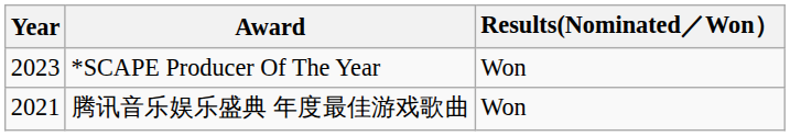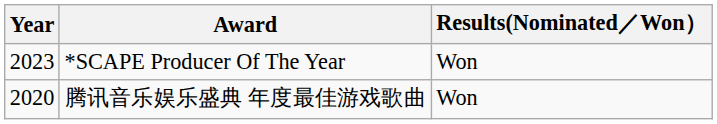 <table class="wikitable">
 <tr>
 <th>Year</th>
 <th>Award</th>
 <th>Results(Nominated／Won）</th>
 </tr>
 <tr>
 <td>2023</td>
 <td>*SCAPE Producer Of The Year </td>
 <td>Won</td>
 </tr>
 <tr>
-<td>2021</td>
+<td>2020</td>
 <td>腾讯音乐娱乐盛典 年度最佳游戏歌曲 </td>
 <td>Won</td>
 </tr>
 </table>
